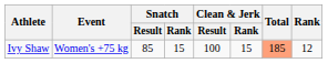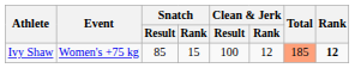 <table class="wikitable" style="font-size:90%">
 <tr>
 <th rowspan="2">Athlete</th>
 <th rowspan="2">Event</th>
 <th colspan="2">Snatch</th>
 <th colspan="2">Clean & Jerk</th>
 <th rowspan="2">Total</th>
 <th rowspan="2">Rank</th>
 </tr>
 <tr style="font-size:95%">
 <th>Result</th>
 <th>Rank</th>
 <th>Result</th>
 <th>Rank</th>
 </tr>
 <tr align=center>
 <td align=left><a href='#'>Ivy Shaw</a></td>
 <td align=left><a href='#'>Women's +75 kg</a></td>
 <td>85</td>
 <td>15</td>
 <td>100</td>
-<td>15</td>
+<td>12</td>
 <td style="background: lightsalmon;">185</td>
-<td>12</td>
+<td><strong>12</strong></td>
 </tr>
 </table>
